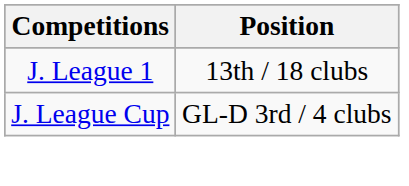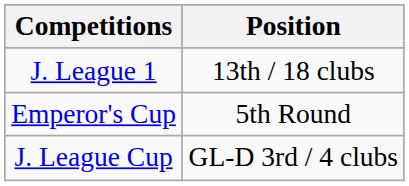 <table class="wikitable" style="text-align:center;">
 <tr>
 <th>Competitions</th>
 <th>Position</th>
 </tr>
 <tr>
 <td><a href='#'>J. League 1</a></td>
 <td>13th / 18 clubs</td>
 </tr>
 <tr>
+<td><a href='#'>Emperor's Cup</a></td>
+<td>5th Round</td>
+</tr>
+<tr>
 <td><a href='#'>J. League Cup</a></td>
 <td>GL-D 3rd / 4 clubs</td>
 </tr>
 </table>
